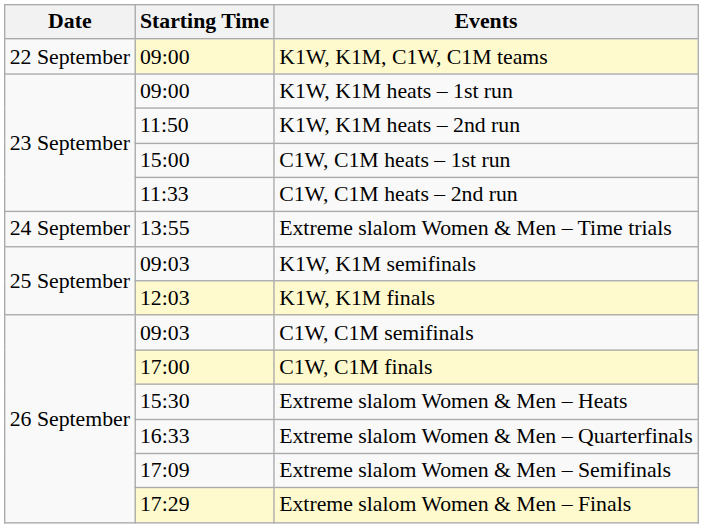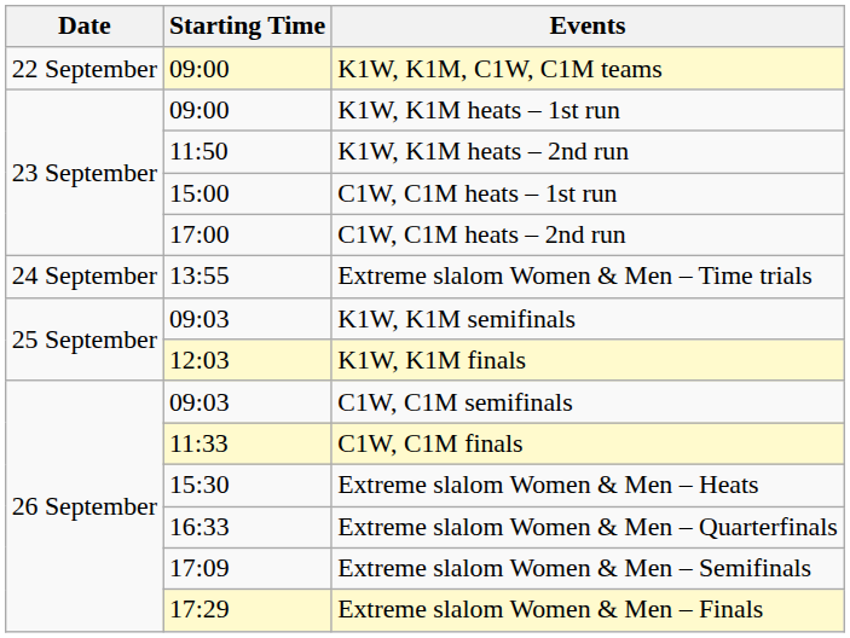 <table class="wikitable">
 <tr>
 <th>Date</th>
 <th>Starting Time</th>
 <th>Events</th>
 </tr>
 <tr>
 <td>22 September</td>
 <td bgcolor=lemonchiffon>09:00</td>
 <td bgcolor=lemonchiffon>K1W, K1M, C1W, C1M teams</td>
 </tr>
 <tr>
 <td rowspan=4>23 September</td>
 <td>09:00</td>
 <td>K1W, K1M heats – 1st run</td>
 </tr>
 <tr>
 <td>11:50</td>
 <td>K1W, K1M heats – 2nd run</td>
 </tr>
 <tr>
 <td>15:00</td>
 <td>C1W, C1M heats – 1st run</td>
 </tr>
 <tr>
-<td>11:33</td>
+<td>17:00</td>
 <td>C1W, C1M heats – 2nd run</td>
 </tr>
 <tr>
 <td>24 September</td>
 <td>13:55</td>
 <td>Extreme slalom Women & Men – Time trials</td>
 </tr>
 <tr>
 <td rowspan=2>25 September</td>
 <td>09:03</td>
 <td>K1W, K1M semifinals</td>
 </tr>
 <tr bgcolor=lemonchiffon>
 <td>12:03</td>
 <td>K1W, K1M finals</td>
 </tr>
 <tr>
 <td rowspan=6>26 September</td>
 <td>09:03</td>
 <td>C1W, C1M semifinals</td>
 </tr>
 <tr bgcolor=lemonchiffon>
-<td>17:00</td>
+<td>11:33</td>
 <td>C1W, C1M finals</td>
 </tr>
 <tr>
 <td>15:30</td>
 <td>Extreme slalom Women & Men – Heats</td>
 </tr>
 <tr>
 <td>16:33</td>
 <td>Extreme slalom Women & Men – Quarterfinals</td>
 </tr>
 <tr>
 <td>17:09</td>
 <td>Extreme slalom Women & Men – Semifinals</td>
 </tr>
 <tr bgcolor=lemonchiffon>
 <td>17:29</td>
 <td>Extreme slalom Women & Men – Finals</td>
 </tr>
 </table>
